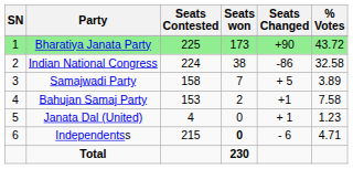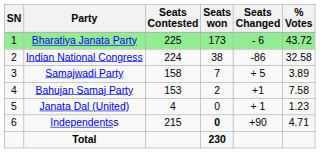 <table class="wikitable sortable" style="text-align:center;">
 <tr>
 <th>SN</th>
 <th>Party</th>
 <th>Seats<br>Contested</th>
 <th>Seats<br>won</th>
 <th>Seats<br> Changed</th>
 <th>%<br>Votes</th>
 </tr>
 <tr>
 </tr>
 <tr style="background: #90EE90;">
 <td>1</td>
 <td><a href='#'>Bharatiya Janata Party</a></td>
 <td>225</td>
 <td>173</td>
-<td>+90</td>
+<td>- 6</td>
 <td>43.72</td>
 </tr>
 <tr>
 <td>2</td>
 <td><a href='#'>Indian National Congress</a></td>
 <td>224</td>
 <td>38</td>
 <td>-86</td>
 <td>32.58</td>
 </tr>
 <tr>
 <td>3</td>
 <td><a href='#'>Samajwadi Party</a></td>
 <td>158</td>
 <td>7</td>
 <td>+ 5</td>
 <td>3.89</td>
 </tr>
 <tr>
 <td>4</td>
 <td><a href='#'>Bahujan Samaj Party</a></td>
 <td>153</td>
 <td>2</td>
 <td>+1</td>
 <td>7.58</td>
 </tr>
 <tr>
 <td>5</td>
 <td><a href='#'>Janata Dal (United)</a></td>
 <td>4</td>
 <td>0</td>
 <td>+ 1</td>
 <td>1.23</td>
 </tr>
 <tr>
 <td>6</td>
 <td><a href='#'>Independents</a>s</td>
 <td>215</td>
 <td><strong>0</strong></td>
-<td>- 6</td>
+<td>+90</td>
 <td>4.71</td>
 </tr>
 <tr>
 <td></td>
 <td><strong>Total</strong></td>
 <td></td>
 <td><strong>230</strong></td>
 <td></td>
 <td></td>
 </tr>
 </table>
